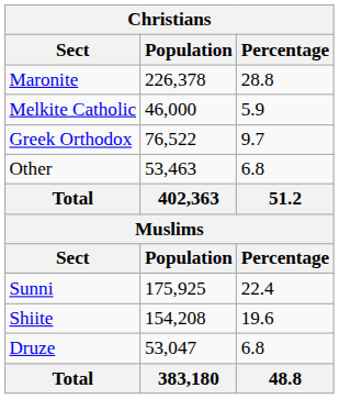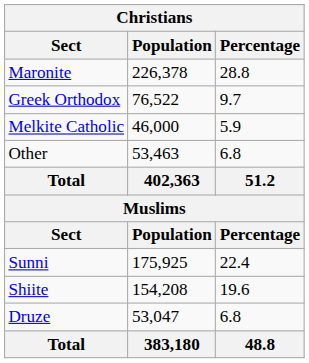 <table class="wikitable">
 <tr>
 <th colspan="3">Christians</th>
 </tr>
 <tr>
 <th>Sect</th>
 <th>Population</th>
 <th>Percentage</th>
 </tr>
 <tr>
 <td><a href='#'>Maronite</a></td>
 <td>226,378</td>
 <td>28.8</td>
 </tr>
 <tr>
+<td><a href='#'>Greek Orthodox</a></td>
+<td>76,522</td>
+<td>9.7</td>
+</tr>
+<tr>
 <td><a href='#'>Melkite Catholic</a></td>
 <td>46,000</td>
 <td>5.9</td>
-</tr>
-<tr>
-<td><a href='#'>Greek Orthodox</a></td>
-<td>76,522</td>
-<td>9.7</td>
 </tr>
 <tr>
 <td>Other</td>
 <td>53,463</td>
 <td>6.8</td>
 </tr>
 <tr>
 <th>Total</th>
 <th><strong>402,363</strong></th>
 <th>51.2</th>
 </tr>
 <tr>
 <th colspan="3">Muslims</th>
 </tr>
 <tr>
 <th>Sect</th>
 <th>Population</th>
 <th>Percentage</th>
 </tr>
 <tr>
 <td><a href='#'>Sunni</a></td>
 <td>175,925</td>
 <td>22.4</td>
 </tr>
 <tr>
 <td><a href='#'>Shiite</a></td>
 <td>154,208</td>
 <td>19.6</td>
 </tr>
 <tr>
 <td><a href='#'>Druze</a></td>
 <td>53,047</td>
 <td>6.8</td>
 </tr>
 <tr>
 <th>Total</th>
 <th><strong>383,180</strong></th>
 <th>48.8</th>
 </tr>
 </table>
